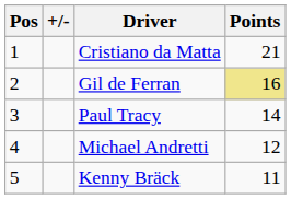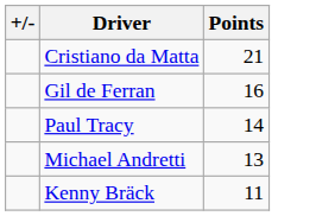 <table class="wikitable" style="font-size: 95%;">
 <tr>
-<th>Pos</th>
 <th>+/-</th>
 <th>Driver</th>
 <th>Points</th>
 </tr>
 <tr>
-<td>1</td>
 <td align="left"></td>
 <td> <a href='#'>Cristiano da Matta</a></td>
 <td align="right">21</td>
 </tr>
 <tr>
-<td>2</td>
 <td align="left"></td>
 <td> <a href='#'>Gil de Ferran</a></td>
-<td align="right" style="background: khaki;">16</td>
+<td align="right">16</td>
 </tr>
 <tr>
-<td>3</td>
 <td align="left"></td>
 <td> <a href='#'>Paul Tracy</a></td>
 <td align="right">14</td>
 </tr>
 <tr>
-<td>4</td>
 <td align="left"></td>
 <td> <a href='#'>Michael Andretti</a></td>
-<td align="right">12</td>
+<td align="right">13</td>
 </tr>
 <tr>
-<td>5</td>
 <td align="left"></td>
 <td> <a href='#'>Kenny Bräck</a></td>
 <td align="right">11</td>
 </tr>
 </table>
